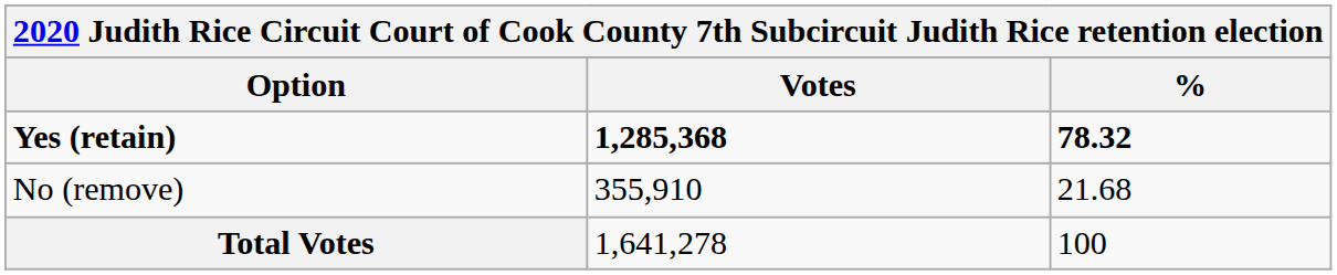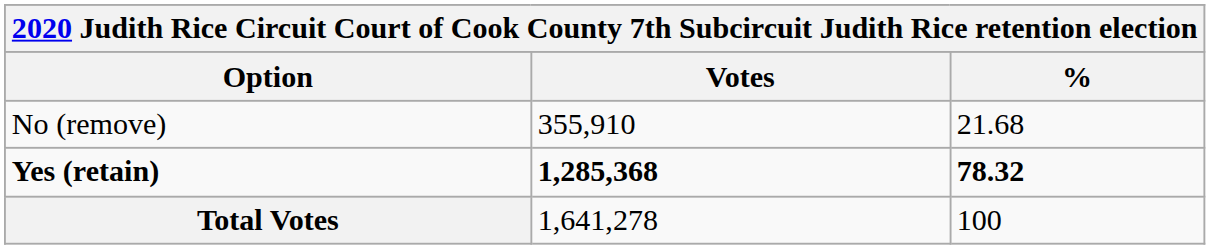 <table class="wikitable">
 <tr>
 <th colspan= 3><a href='#'>2020</a> Judith Rice Circuit Court of Cook County 7th Subcircuit Judith Rice retention election</th>
 </tr>
 <tr>
 <th>Option</th>
 <th>Votes</th>
 <th>%</th>
 </tr>
 <tr>
+<td>No (remove)</td>
+<td>355,910</td>
+<td>21.68</td>
+</tr>
+<tr>
 <td><strong>Yes (retain)</strong></td>
 <td><strong>1,285,368</strong></td>
 <td><strong>78.32</strong></td>
-</tr>
-<tr>
-<td>No (remove)</td>
-<td>355,910</td>
-<td>21.68</td>
 </tr>
 <tr>
 <th>Total Votes</th>
 <td>1,641,278</td>
 <td>100</td>
 </tr>
 </table>
